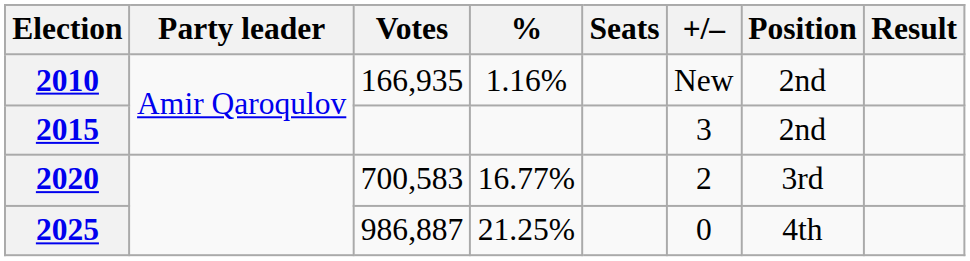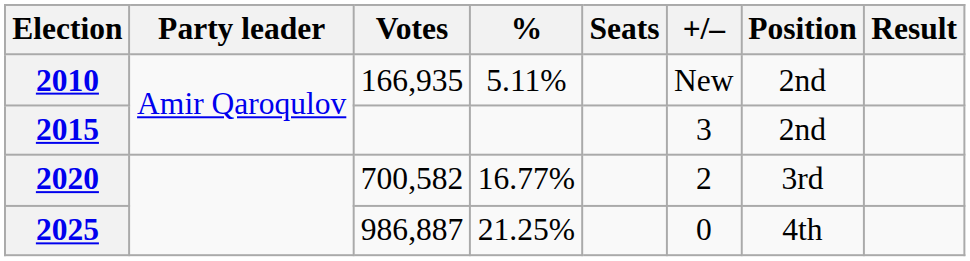 <table class=wikitable style=text-align:center>
 <tr>
 <th>Election</th>
 <th>Party leader</th>
 <th>Votes</th>
 <th>%</th>
 <th>Seats</th>
 <th>+/–</th>
 <th>Position</th>
 <th>Result</th>
 </tr>
 <tr>
 <th><a href='#'>2010</a></th>
 <td rowspan=2><a href='#'>Amir Qaroqulov</a></td>
 <td>166,935</td>
-<td>1.16%</td>
+<td>5.11%</td>
 <td></td>
 <td>New</td>
 <td> 2nd</td>
 <td></td>
 </tr>
 <tr>
 <th><a href='#'>2015</a></th>
 <td></td>
 <td></td>
 <td></td>
 <td> 3</td>
 <td> 2nd</td>
 <td></td>
 </tr>
 <tr>
 <th><a href='#'>2020</a></th>
 <td rowspan=2></td>
-<td>700,583</td>
+<td>700,582</td>
 <td>16.77%</td>
 <td></td>
 <td> 2</td>
 <td> 3rd</td>
 <td></td>
 </tr>
 <tr>
 <th><a href='#'>2025</a></th>
 <td>986,887</td>
 <td>21.25%</td>
 <td></td>
 <td> 0</td>
 <td> 4th</td>
 <td></td>
 </tr>
 </table>
